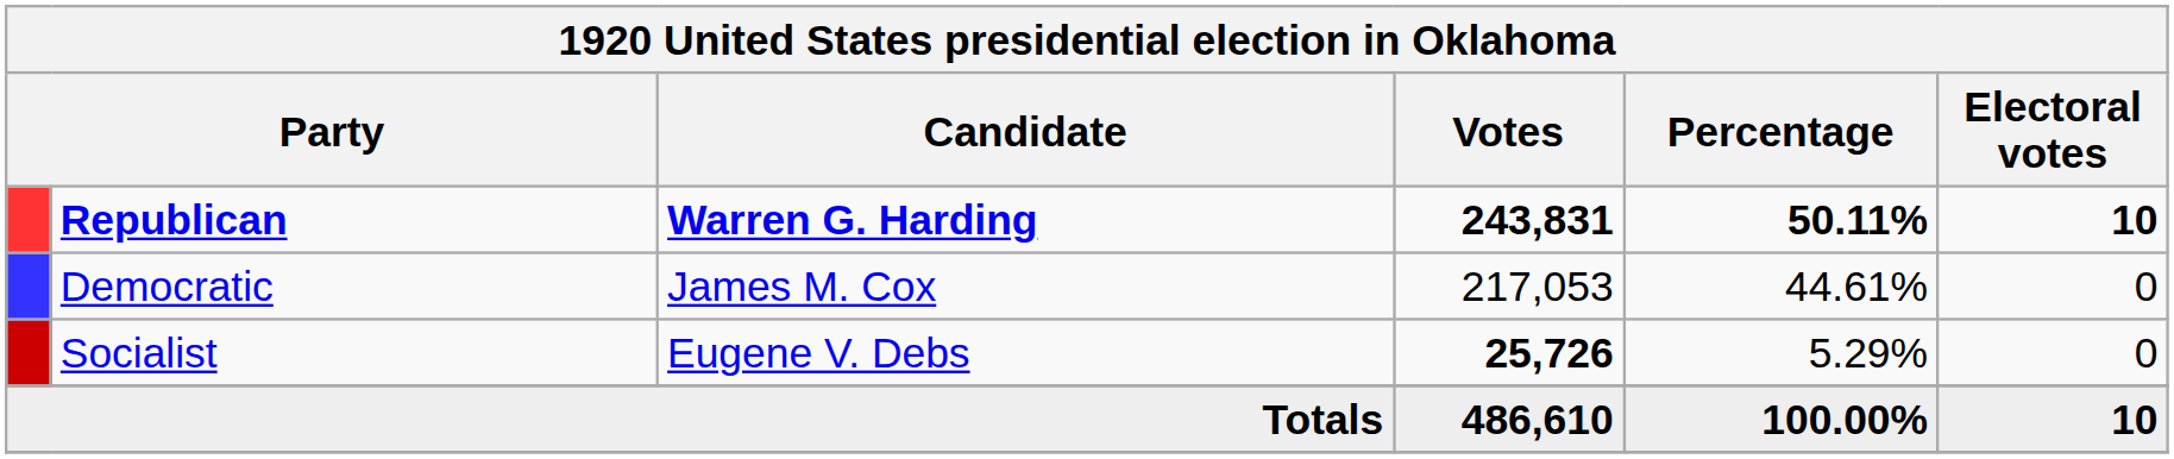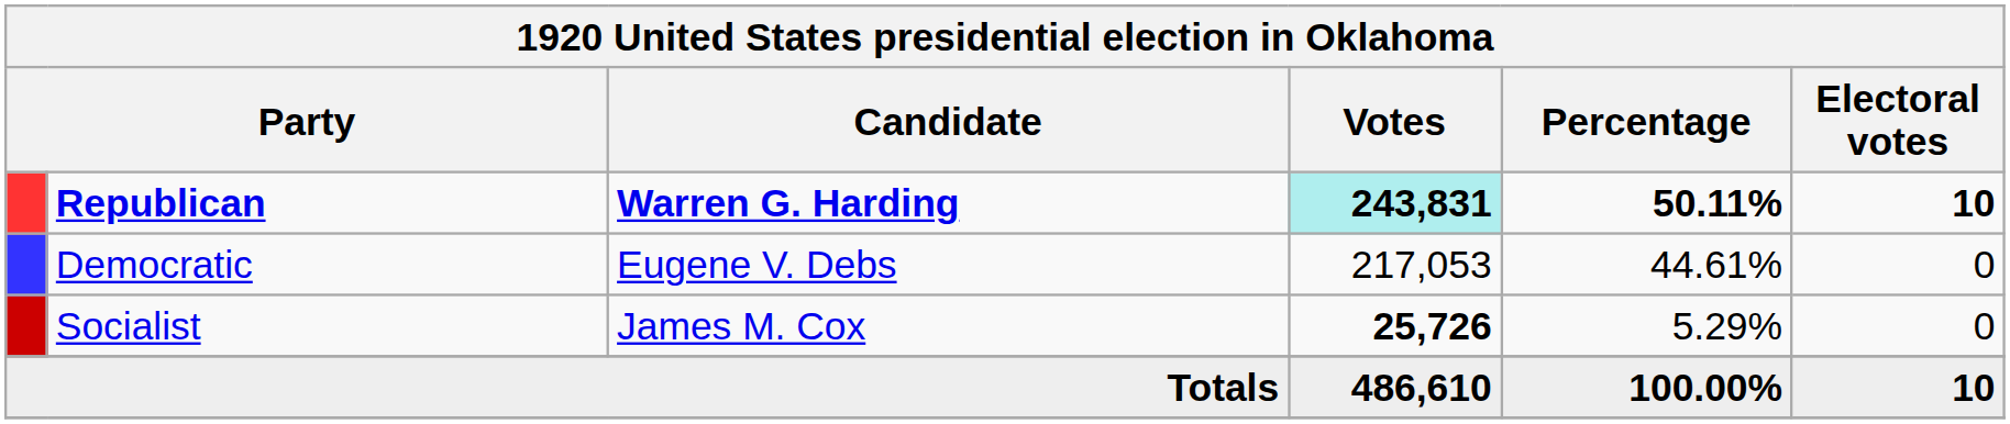 <table class="wikitable" style="font-size: 95%;">
 <tr>
 <th colspan="6">1920 United States presidential election in Oklahoma</th>
 </tr>
 <tr>
 <th colspan="2" style="width: 15em">Party</th>
 <th style="width: 17em">Candidate</th>
 <th style="width: 5em">Votes</th>
 <th style="width: 7em">Percentage</th>
 <th style="width: 5em">Electoral votes</th>
 </tr>
 <tr>
 <th style="background-color:#FF3333; width: 3px"></th>
 <td style="width: 130px"><strong><a href='#'>Republican</a></strong></td>
 <td><strong><a href='#'>Warren G. Harding</a></strong></td>
-<td align="right"><strong>243,831</strong></td>
+<td align="right" style="background: paleturquoise;"><strong>243,831</strong></td>
 <td align="right"><strong>50.11%</strong></td>
 <td align="right"><strong>10</strong></td>
 </tr>
 <tr>
 <th style="background-color:#3333FF; width: 3px"></th>
 <td style="width: 130px"><a href='#'>Democratic</a></td>
-<td><a href='#'>James M. Cox</a></td>
+<td><a href='#'>Eugene V. Debs</a></td>
 <td align="right">217,053</td>
 <td align="right">44.61%</td>
 <td align="right">0</td>
 </tr>
 <tr>
 <th style="background-color:#CC0000; width: 3px"></th>
 <td style="width: 130px"><a href='#'>Socialist</a></td>
-<td><a href='#'>Eugene V. Debs</a></td>
+<td><a href='#'>James M. Cox</a></td>
 <td align="right"><strong>25,726</strong></td>
 <td align="right">5.29%</td>
 <td align="right">0</td>
 </tr>
 <tr>
 </tr>
 <tr bgcolor="#EEEEEE">
 <td colspan="3" align="right"><strong>Totals</strong></td>
 <td align="right"><strong>486,610</strong></td>
 <td align="right"><strong>100.00%</strong></td>
 <td align="right"><strong>10</strong></td>
 </tr>
 <tr bgcolor="#EEEEEE">
 </tr>
 </table>
